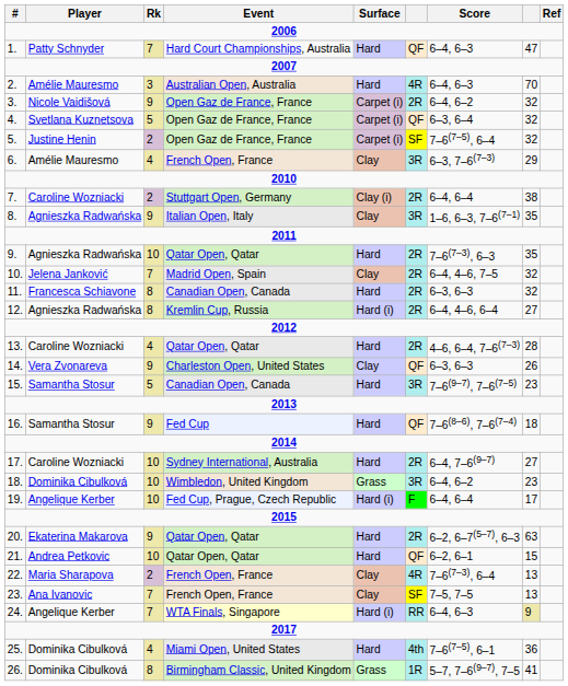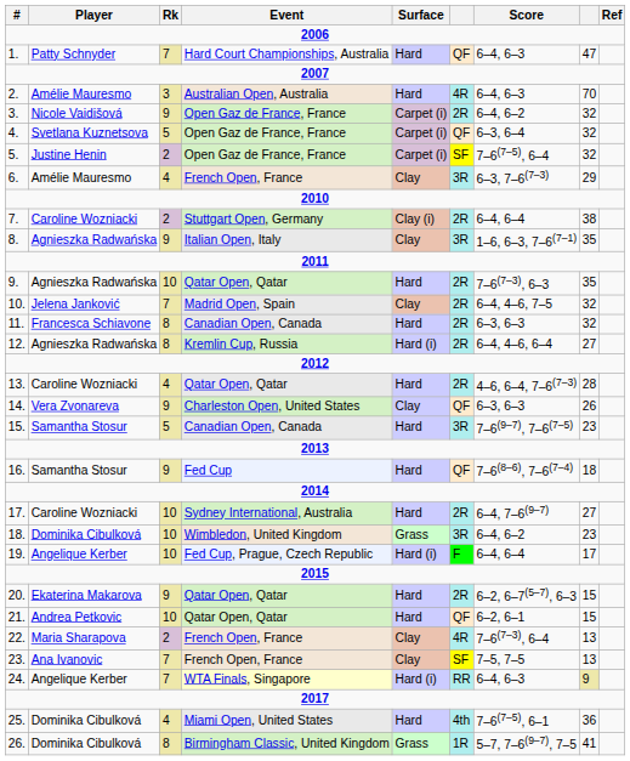 <table class="wikitable sortable">
 <tr>
 <th>#</th>
 <th>Player</th>
 <th>Rk</th>
 <th>Event</th>
 <th>Surface</th>
 <th></th>
 <th class=unsortable>Score</th>
 <th></th>
 <th>Ref</th>
 </tr>
 <tr>
 <td colspan="9" style="text-align:center"><strong><a href='#'>2006</a></strong></td>
 </tr>
 <tr>
 <td>1.</td>
 <td> <a href='#'>Patty Schnyder</a></td>
 <td bgcolor="EEE8AA">7</td>
 <td><a href='#'>Hard Court Championships</a>, Australia</td>
 <td bgcolor="CCCCFF">Hard</td>
 <td bgcolor="ffebcd">QF</td>
 <td>6–4, 6–3</td>
 <td>47</td>
 <td></td>
 </tr>
 <tr>
 <td colspan="19" style="text-align:center"><strong><a href='#'>2007</a></strong></td>
 </tr>
 <tr>
 <td>2.</td>
 <td> <a href='#'>Amélie Mauresmo</a></td>
 <td bgcolor="EEE8AA">3</td>
 <td bgcolor="F3E6D7"><a href='#'>Australian Open</a>, Australia</td>
 <td bgcolor="CCCCFF">Hard</td>
 <td bgcolor="afeeee">4R</td>
 <td>6–4, 6–3</td>
 <td>70</td>
 <td></td>
 </tr>
 <tr>
 <td>3.</td>
 <td> <a href='#'>Nicole Vaidišová</a></td>
 <td bgcolor="EEE8AA">9</td>
 <td bgcolor="#D4F1C5"><a href='#'>Open Gaz de France</a>, France</td>
 <td bgcolor="thistle">Carpet (i)</td>
 <td bgcolor="afeeee">2R</td>
 <td>6–4, 6–2</td>
 <td>32</td>
 <td></td>
 </tr>
 <tr>
 <td>4.</td>
 <td> <a href='#'>Svetlana Kuznetsova</a></td>
 <td bgcolor="EEE8AA">5</td>
 <td bgcolor="#D4F1C5">Open Gaz de France, France</td>
 <td bgcolor="thistle">Carpet (i)</td>
 <td bgcolor="ffebcd">QF</td>
 <td>6–3, 6–4</td>
 <td>32</td>
 <td></td>
 </tr>
 <tr>
 <td>5.</td>
 <td> <a href='#'>Justine Henin</a></td>
 <td bgcolor="thistle">2</td>
 <td bgcolor="#D4F1C5">Open Gaz de France, France</td>
 <td bgcolor="thistle">Carpet (i)</td>
 <td bgcolor="yellow">SF</td>
 <td>7–6<sup>(7–5)</sup>, 6–4</td>
 <td>32</td>
 <td></td>
 </tr>
 <tr>
 <td>6.</td>
 <td> Amélie Mauresmo</td>
 <td bgcolor="EEE8AA">4</td>
 <td bgcolor="F3E6D7"><a href='#'>French Open</a>, France</td>
 <td bgcolor="EBC2AF">Clay</td>
 <td bgcolor="afeeee">3R</td>
 <td>6–3, 7–6<sup>(7–3)</sup></td>
 <td>29</td>
 <td></td>
 </tr>
 <tr>
 <td colspan="9" style="text-align:center"><strong><a href='#'>2010</a></strong></td>
 </tr>
 <tr>
 <td>7.</td>
 <td> <a href='#'>Caroline Wozniacki</a></td>
 <td bgcolor="thistle">2</td>
 <td bgcolor="#D4F1C5"><a href='#'>Stuttgart Open</a>, Germany</td>
 <td bgcolor="EBC2AF">Clay (i)</td>
 <td bgcolor="afeeee">2R</td>
 <td>6–4, 6–4</td>
 <td>38</td>
 <td></td>
 </tr>
 <tr>
 <td>8.</td>
 <td> <a href='#'>Agnieszka Radwańska</a></td>
 <td bgcolor="EEE8AA">9</td>
 <td bgcolor="E9E9E9"><a href='#'>Italian Open</a>, Italy</td>
 <td bgcolor="EBC2AF">Clay</td>
 <td bgcolor="afeeee">3R</td>
 <td>1–6, 6–3, 7–6<sup>(7–1)</sup></td>
 <td>35</td>
 <td></td>
 </tr>
 <tr>
 <td colspan="9" style="text-align:center"><strong><a href='#'>2011</a></strong></td>
 </tr>
 <tr>
 <td>9.</td>
 <td> Agnieszka Radwańska</td>
 <td bgcolor="EEE8AA">10</td>
 <td bgcolor="#D4F1C5"><a href='#'>Qatar Open</a>, Qatar</td>
 <td bgcolor="CCCCFF">Hard</td>
 <td bgcolor="afeeee">2R</td>
 <td>7–6<sup>(7–3)</sup>, 6–3</td>
 <td>35</td>
 <td></td>
 </tr>
 <tr>
 <td>10.</td>
 <td> <a href='#'>Jelena Janković</a></td>
 <td bgcolor="EEE8AA">7</td>
 <td bgcolor="E9E9E9"><a href='#'>Madrid Open</a>, Spain</td>
 <td bgcolor="EBC2AF">Clay</td>
 <td bgcolor="afeeee">2R</td>
 <td>6–4, 4–6, 7–5</td>
 <td>32</td>
 <td></td>
 </tr>
 <tr>
 <td>11.</td>
 <td> <a href='#'>Francesca Schiavone</a></td>
 <td bgcolor="EEE8AA">8</td>
 <td bgcolor="E9E9E9"><a href='#'>Canadian Open</a>, Canada</td>
 <td bgcolor="CCCCFF">Hard</td>
 <td bgcolor="afeeee">2R</td>
 <td>6–3, 6–3</td>
 <td>32</td>
 <td></td>
 </tr>
 <tr>
 <td>12.</td>
 <td> Agnieszka Radwańska</td>
 <td bgcolor="EEE8AA">8</td>
 <td bgcolor="#D4F1C5"><a href='#'>Kremlin Cup</a>, Russia</td>
 <td bgcolor="CCCCFF">Hard (i)</td>
 <td bgcolor="afeeee">2R</td>
 <td>6–4, 4–6, 6–4</td>
 <td>27</td>
 <td></td>
 </tr>
 <tr>
 <td colspan="9" style="text-align:center"><strong><a href='#'>2012</a></strong></td>
 </tr>
 <tr>
 <td>13.</td>
 <td> Caroline Wozniacki</td>
 <td bgcolor="EEE8AA">4</td>
 <td bgcolor="E9E9E9"><a href='#'>Qatar Open</a>, Qatar</td>
 <td bgcolor="CCCCFF">Hard</td>
 <td bgcolor="afeeee">2R</td>
 <td>4–6, 6–4, 7–6<sup>(7–3)</sup></td>
 <td>28</td>
 <td></td>
 </tr>
 <tr>
 <td>14.</td>
 <td> <a href='#'>Vera Zvonareva</a></td>
 <td bgcolor="EEE8AA">9</td>
 <td bgcolor="#D4F1C5"><a href='#'>Charleston Open</a>, United States</td>
 <td bgcolor="CCCCFF">Clay</td>
 <td bgcolor="ffebcd">QF</td>
 <td>6–3, 6–3</td>
 <td>26</td>
 <td></td>
 </tr>
 <tr>
 <td>15.</td>
 <td> <a href='#'>Samantha Stosur</a></td>
 <td bgcolor="EEE8AA">5</td>
 <td bgcolor="E9E9E9"><a href='#'>Canadian Open</a>, Canada</td>
 <td bgcolor="CCCCFF">Hard</td>
 <td bgcolor="afeeee">3R</td>
 <td>7–6<sup>(9–7)</sup>, 7–6<sup>(7–5)</sup></td>
 <td>23</td>
 <td></td>
 </tr>
 <tr>
 <td colspan="9" align=center><strong><a href='#'>2013</a></strong></td>
 </tr>
 <tr>
 <td>16.</td>
 <td> Samantha Stosur</td>
 <td bgcolor=eee8aa>9</td>
 <td bgcolor=ecf2ff><a href='#'>Fed Cup</a></td>
 <td bgcolor=#ccf>Hard</td>
 <td bgcolor="ffebcd">QF</td>
 <td>7–6<sup>(8–6)</sup>, 7–6<sup>(7–4)</sup></td>
 <td>18</td>
 <td></td>
 </tr>
 <tr>
 <td colspan="9" style="text-align:center"><strong><a href='#'>2014</a></strong></td>
 </tr>
 <tr>
 <td>17.</td>
 <td> Caroline Wozniacki</td>
 <td bgcolor="EEE8AA">10</td>
 <td bgcolor="#D4F1C5"><a href='#'>Sydney International</a>, Australia</td>
 <td bgcolor="CCCCFF">Hard</td>
 <td bgcolor="afeeee">2R</td>
 <td>6–4, 7–6<sup>(9–7)</sup></td>
 <td>27</td>
 <td></td>
 </tr>
 <tr>
 <td>18.</td>
 <td> <a href='#'>Dominika Cibulková</a></td>
 <td bgcolor="EEE8AA">10</td>
 <td bgcolor="F3E6D7"><a href='#'>Wimbledon</a>, United Kingdom</td>
 <td bgcolor="CCFFCC">Grass</td>
 <td bgcolor="afeeee">3R</td>
 <td>6–4, 6–2</td>
 <td>23</td>
 <td></td>
 </tr>
 <tr>
 <td>19.</td>
 <td> <a href='#'>Angelique Kerber</a></td>
 <td bgcolor="EEE8AA">10</td>
 <td bgcolor="ECF2FF"><a href='#'>Fed Cup</a>, Prague, Czech Republic</td>
 <td bgcolor="CCCCFF">Hard (i)</td>
 <td bgcolor="Lime">F</td>
 <td>6–4, 6–4</td>
 <td>17</td>
 <td></td>
 </tr>
 <tr>
 <td colspan="9" style="text-align:center"><strong><a href='#'>2015</a></strong></td>
 </tr>
 <tr>
 <td>20.</td>
 <td> <a href='#'>Ekaterina Makarova</a></td>
 <td bgcolor="EEE8AA">9</td>
 <td bgcolor="#D4F1C5"><a href='#'>Qatar Open</a>, Qatar</td>
 <td bgcolor="CCCCFF">Hard</td>
 <td bgcolor="afeeee">2R</td>
 <td>6–2, 6–7<sup>(5–7)</sup>, 6–3</td>
-<td>63</td>
+<td>15</td>
 <td></td>
 </tr>
 <tr>
 <td>21.</td>
 <td> <a href='#'>Andrea Petkovic</a></td>
 <td bgcolor="EEE8AA">10</td>
 <td bgcolor="#D4F1C5">Qatar Open, Qatar</td>
 <td bgcolor="CCCCFF">Hard</td>
 <td bgcolor="ffebcd">QF</td>
 <td>6–2, 6–1</td>
 <td>15</td>
 <td></td>
 </tr>
 <tr>
 <td>22.</td>
 <td> <a href='#'>Maria Sharapova</a></td>
 <td bgcolor="thistle">2</td>
 <td bgcolor="F3E6D7"><a href='#'>French Open</a>, France</td>
 <td bgcolor="EBC2AF">Clay</td>
 <td bgcolor="afeeee">4R</td>
 <td>7–6<sup>(7–3)</sup>, 6–4</td>
 <td>13</td>
 <td></td>
 </tr>
 <tr>
 <td>23.</td>
 <td> <a href='#'>Ana Ivanovic</a></td>
 <td bgcolor="EEE8AA">7</td>
 <td bgcolor="F3E6D7">French Open, France</td>
 <td bgcolor="EBC2AF">Clay</td>
 <td bgcolor="yellow">SF</td>
 <td>7–5, 7–5</td>
 <td>13</td>
 <td></td>
 </tr>
 <tr>
 <td>24.</td>
 <td> Angelique Kerber</td>
 <td bgcolor="EEE8AA">7</td>
 <td bgcolor="ffffcc"><a href='#'>WTA Finals</a>, Singapore</td>
 <td bgcolor="CCCCFF">Hard (i)</td>
 <td bgcolor="afeeee">RR</td>
 <td>6–4, 6–3</td>
 <td bgcolor=eee8aa>9</td>
 <td></td>
 </tr>
 <tr>
 <td colspan="9" style="text-align:center"><strong><a href='#'>2017</a></strong></td>
 </tr>
 <tr>
 <td>25.</td>
 <td> Dominika Cibulková</td>
 <td bgcolor="EEE8AA">4</td>
 <td bgcolor="E9E9E9"><a href='#'>Miami Open</a>, United States</td>
 <td bgcolor="CCCCFF">Hard</td>
 <td bgcolor="afeeee">4th</td>
 <td>7–6<sup>(7–5)</sup>, 6–1</td>
 <td>36</td>
 <td></td>
 </tr>
 <tr>
 <td>26.</td>
 <td> Dominika Cibulková</td>
 <td bgcolor="EEE8AA">8</td>
 <td bgcolor="#D4F1C5"><a href='#'>Birmingham Classic</a>, United Kingdom</td>
 <td bgcolor="CCFFCC">Grass</td>
 <td bgcolor="afeeee">1R</td>
 <td>5–7, 7–6<sup>(9–7)</sup>, 7–5</td>
 <td>41</td>
 <td></td>
 </tr>
 </table>
